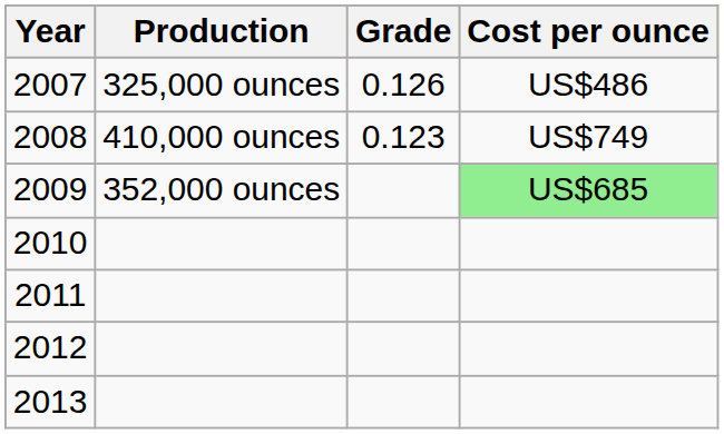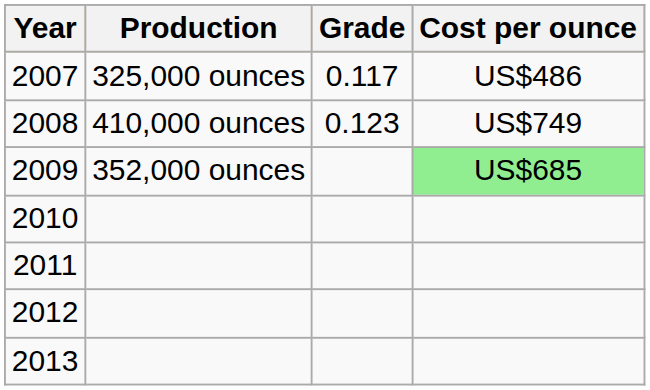 <table class="wikitable">
 <tr style="text-align:center; background:#daa520;">
 <th>Year</th>
 <th>Production</th>
 <th>Grade</th>
 <th>Cost per ounce</th>
 </tr>
 <tr style="text-align:center;">
 <td>2007</td>
 <td>325,000 ounces</td>
-<td>0.126</td>
+<td>0.117</td>
 <td>US$486</td>
 </tr>
 <tr style="text-align:center;">
 <td>2008</td>
 <td>410,000 ounces</td>
 <td>0.123</td>
 <td>US$749</td>
 </tr>
 <tr style="text-align:center;">
 <td>2009</td>
 <td>352,000 ounces</td>
 <td></td>
 <td style="background: lightgreen;">US$685</td>
 </tr>
 <tr style="text-align:center;">
 <td>2010</td>
 <td></td>
 <td></td>
 <td></td>
 </tr>
 <tr style="text-align:center;">
 <td>2011</td>
 <td></td>
 <td></td>
 <td></td>
 </tr>
 <tr style="text-align:center;">
 <td>2012</td>
 <td></td>
 <td></td>
 <td></td>
 </tr>
 <tr style="text-align:center;">
 <td>2013</td>
 <td></td>
 <td></td>
 <td></td>
 </tr>
 </table>
